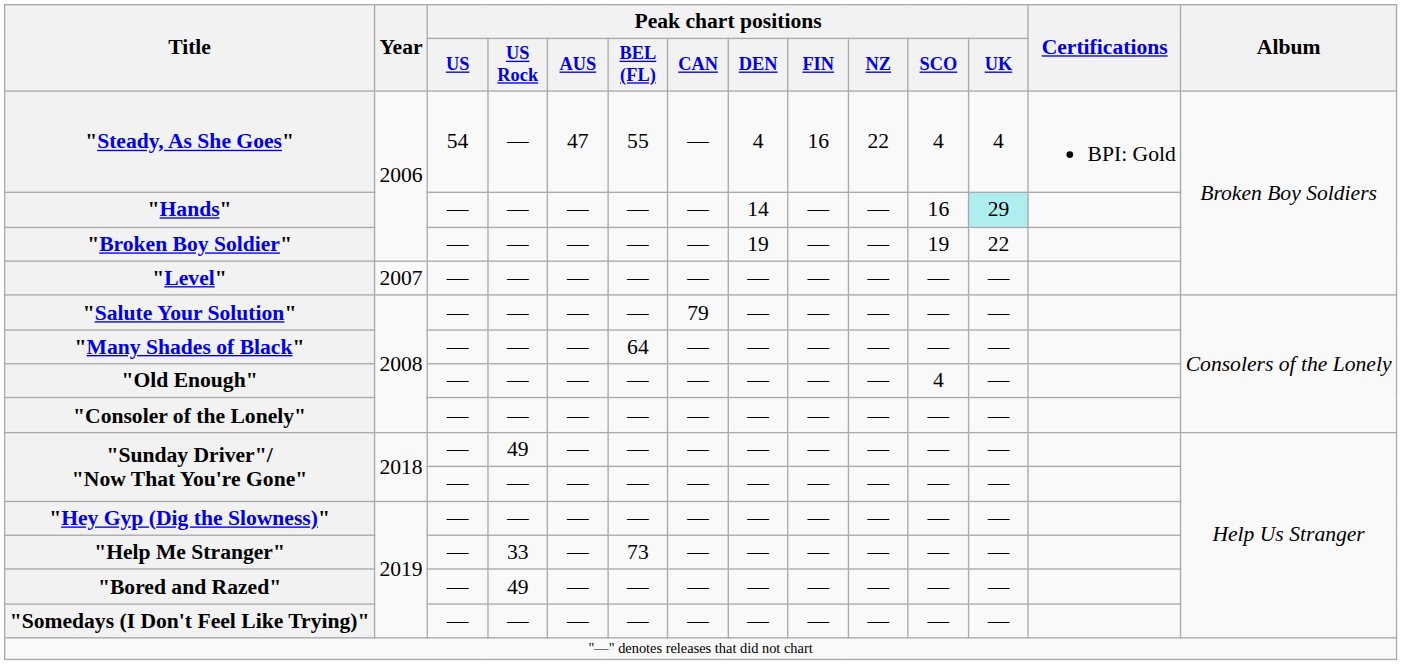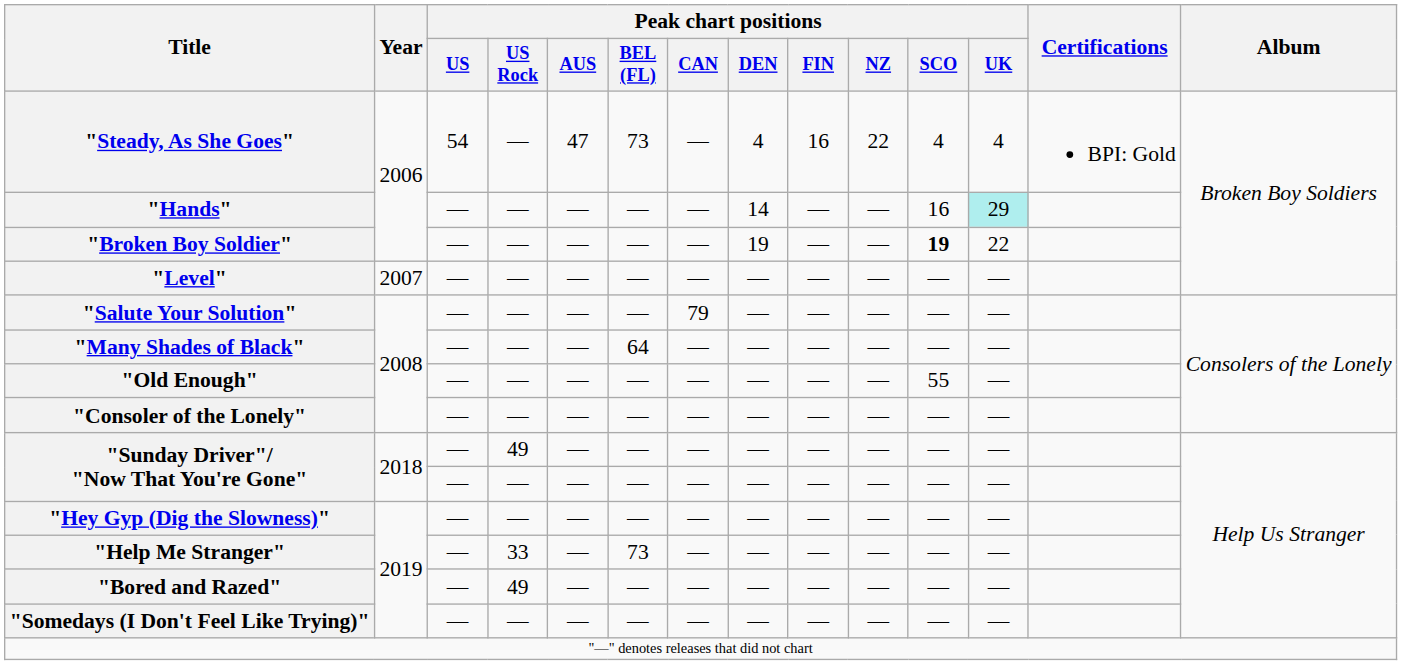 <table class="wikitable plainrowheaders" style="text-align:center;">
 <tr>
 <th scope="col" rowspan="2">Title</th>
 <th scope="col" rowspan="2">Year</th>
 <th scope="col" colspan="10">Peak chart positions</th>
 <th rowspan="2"><a href='#'>Certifications</a></th>
 <th scope="col" rowspan="2">Album</th>
 </tr>
 <tr>
 <th scope="col" style="width:2.8em;font-size:85%;"><a href='#'>US</a><br></th>
 <th scope="col" style="width:2.8em;font-size:85%;"><a href='#'>US<br>Rock</a><br></th>
 <th scope="col" style="width:2.8em;font-size:85%;"><a href='#'>AUS</a><br></th>
 <th scope="col" style="width:2.8em;font-size:85%;"><a href='#'>BEL<br>(FL)</a><br></th>
 <th scope="col" style="width:2.8em;font-size:85%;"><a href='#'>CAN</a><br></th>
 <th scope="col" style="width:2.8em;font-size:85%;"><a href='#'>DEN</a><br></th>
 <th scope="col" style="width:2.8em;font-size:85%;"><a href='#'>FIN</a><br></th>
 <th scope="col" style="width:2.8em;font-size:85%;"><a href='#'>NZ</a><br></th>
 <th scope="col" style="width:2.8em;font-size:85%;"><a href='#'>SCO</a><br></th>
 <th scope="col" style="width:2.8em;font-size:85%;"><a href='#'>UK</a><br></th>
 </tr>
 <tr>
 <th scope="row">"<a href='#'>Steady, As She Goes</a>"</th>
 <td rowspan="3">2006</td>
 <td>54</td>
 <td>—</td>
 <td>47</td>
-<td>55</td>
+<td>73</td>
 <td>—</td>
 <td>4</td>
 <td>16</td>
 <td>22</td>
 <td>4</td>
 <td>4</td>
 <td><br><ul><li>BPI: Gold</li></ul></td>
 <td rowspan="4"><em>Broken Boy Soldiers</em></td>
 </tr>
 <tr>
 <th scope="row">"<a href='#'>Hands</a>"</th>
 <td>—</td>
 <td>—</td>
 <td>—</td>
 <td>—</td>
 <td>—</td>
 <td>14</td>
 <td>—</td>
 <td>—</td>
 <td>16</td>
 <td style="background: paleturquoise;">29</td>
 <td></td>
 </tr>
 <tr>
 <th scope="row">"<a href='#'>Broken Boy Soldier</a>"</th>
 <td>—</td>
 <td>—</td>
 <td>—</td>
 <td>—</td>
 <td>—</td>
 <td>19</td>
 <td>—</td>
 <td>—</td>
-<td>19</td>
+<td><strong>19</strong></td>
 <td>22</td>
 <td></td>
 </tr>
 <tr>
 <th scope="row">"<a href='#'>Level</a>"</th>
 <td>2007</td>
 <td>—</td>
 <td>—</td>
 <td>—</td>
 <td>—</td>
 <td>—</td>
 <td>—</td>
 <td>—</td>
 <td>—</td>
 <td>—</td>
 <td>—</td>
 <td></td>
 </tr>
 <tr>
 <th scope="row">"<a href='#'>Salute Your Solution</a>"</th>
 <td rowspan="4">2008</td>
 <td>—</td>
 <td>—</td>
 <td>—</td>
 <td>—</td>
 <td>79</td>
 <td>—</td>
 <td>—</td>
 <td>—</td>
 <td>—</td>
 <td>—</td>
 <td></td>
 <td style="text-align:left;" rowspan="4"><em>Consolers of the Lonely</em></td>
 </tr>
 <tr>
 <th scope="row">"<a href='#'>Many Shades of Black</a>"</th>
 <td>—</td>
 <td>—</td>
 <td>—</td>
 <td>64</td>
 <td>—</td>
 <td>—</td>
 <td>—</td>
 <td>—</td>
 <td>—</td>
 <td>—</td>
 <td></td>
 </tr>
 <tr>
 <th scope="row">"Old Enough"</th>
 <td>—</td>
 <td>—</td>
 <td>—</td>
 <td>—</td>
 <td>—</td>
 <td>—</td>
 <td>—</td>
 <td>—</td>
-<td>4</td>
+<td>55</td>
 <td>—</td>
 <td></td>
 </tr>
 <tr>
 <th scope="row">"Consoler of the Lonely"</th>
 <td>—</td>
 <td>—</td>
 <td>—</td>
 <td>—</td>
 <td>—</td>
 <td>—</td>
 <td>—</td>
 <td>—</td>
 <td>—</td>
 <td>—</td>
 <td></td>
 </tr>
 <tr>
 <th scope="row" rowspan="2">"Sunday Driver"/<br>"Now That You're Gone"</th>
 <td rowspan="2">2018</td>
 <td>—</td>
 <td>49</td>
 <td>—</td>
 <td>—</td>
 <td>—</td>
 <td>—</td>
 <td>—</td>
 <td>—</td>
 <td>—</td>
 <td>—</td>
 <td></td>
 <td rowspan="6"><em>Help Us Stranger</em></td>
 </tr>
 <tr>
 <td>—</td>
 <td>—</td>
 <td>—</td>
 <td>—</td>
 <td>—</td>
 <td>—</td>
 <td>—</td>
 <td>—</td>
 <td>—</td>
 <td>—</td>
 <td></td>
 </tr>
 <tr>
 <th scope="row">"<a href='#'>Hey Gyp (Dig the Slowness)</a>"</th>
 <td rowspan="4">2019</td>
 <td>—</td>
 <td>—</td>
 <td>—</td>
 <td>—</td>
 <td>—</td>
 <td>—</td>
 <td>—</td>
 <td>—</td>
 <td>—</td>
 <td>—</td>
 <td></td>
 </tr>
 <tr>
 <th scope="row">"Help Me Stranger"</th>
 <td>—</td>
 <td>33</td>
 <td>—</td>
 <td>73</td>
 <td>—</td>
 <td>—</td>
 <td>—</td>
 <td>—</td>
 <td>—</td>
 <td>—</td>
 <td></td>
 </tr>
 <tr>
 <th scope="row">"Bored and Razed"</th>
 <td>—</td>
 <td>49</td>
 <td>—</td>
 <td>—</td>
 <td>—</td>
 <td>—</td>
 <td>—</td>
 <td>—</td>
 <td>—</td>
 <td>—</td>
 <td></td>
 </tr>
 <tr>
 <th scope="row">"Somedays (I Don't Feel Like Trying)"</th>
 <td>—</td>
 <td>—</td>
 <td>—</td>
 <td>—</td>
 <td>—</td>
 <td>—</td>
 <td>—</td>
 <td>—</td>
 <td>—</td>
 <td>—</td>
 <td></td>
 </tr>
 <tr>
 <td colspan="15" style="font-size:8pt">"—" denotes releases that did not chart</td>
 </tr>
 </table>
